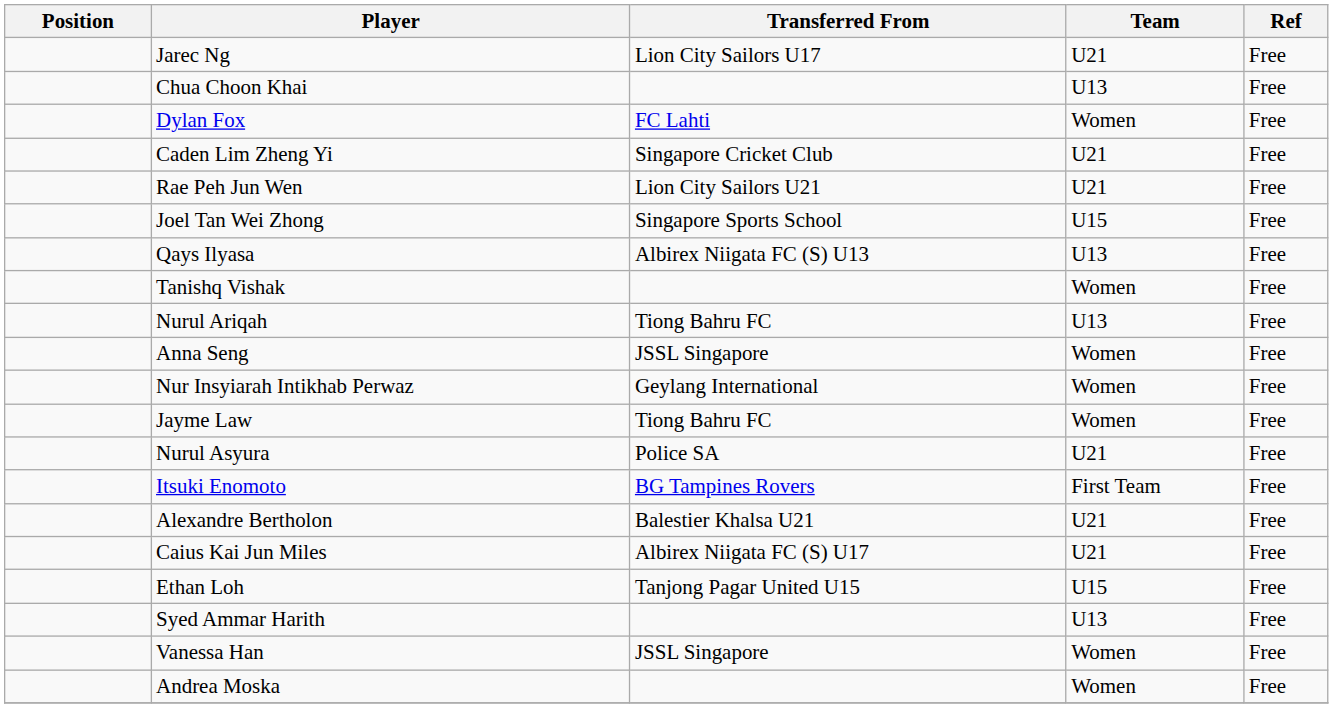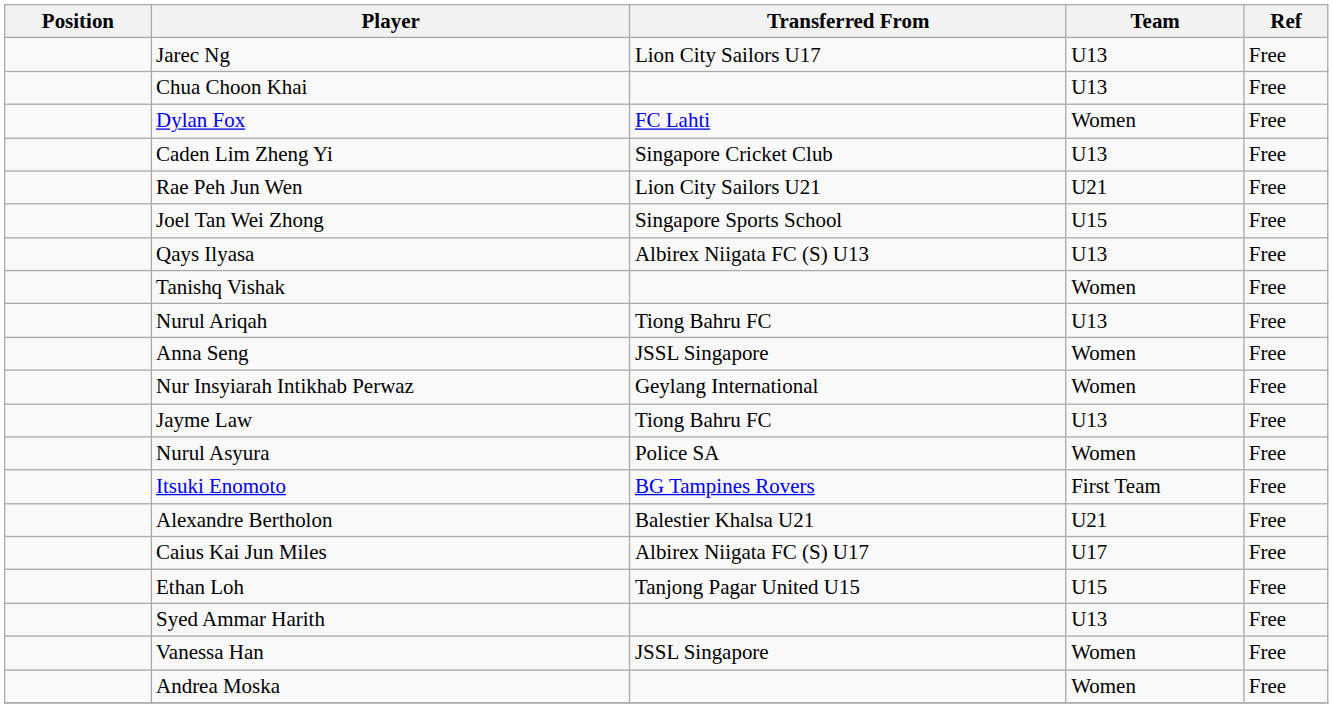 <table class="wikitable sortable" style="width:80%; text-align:center; font-size:100%; text-align:left;">
 <tr>
 <th><strong>Position</strong></th>
 <th><strong>Player</strong></th>
 <th><strong>Transferred From</strong></th>
 <th><strong>Team</strong></th>
 <th><strong>Ref</strong></th>
 </tr>
 <tr>
 <td></td>
 <td> Jarec Ng</td>
 <td> Lion City Sailors U17</td>
-<td>U21</td>
+<td>U13</td>
 <td>Free</td>
 </tr>
 <tr>
 <td></td>
 <td> Chua Choon Khai</td>
 <td></td>
 <td>U13</td>
 <td>Free</td>
 </tr>
 <tr>
 <td></td>
 <td> <a href='#'>Dylan Fox</a></td>
 <td> <a href='#'>FC Lahti</a></td>
 <td>Women</td>
 <td>Free </td>
 </tr>
 <tr>
 <td></td>
 <td> Caden Lim Zheng Yi</td>
 <td> Singapore Cricket Club</td>
-<td>U21</td>
+<td>U13</td>
 <td>Free</td>
 </tr>
 <tr>
 <td></td>
 <td> Rae Peh Jun Wen</td>
 <td> Lion City Sailors U21</td>
 <td>U21</td>
 <td>Free</td>
 </tr>
 <tr>
 <td></td>
 <td> Joel Tan Wei Zhong</td>
 <td> Singapore Sports School</td>
 <td>U15</td>
 <td>Free</td>
 </tr>
 <tr>
 <td></td>
 <td> Qays Ilyasa</td>
 <td> Albirex Niigata FC (S) U13</td>
 <td>U13</td>
 <td>Free</td>
 </tr>
 <tr>
 <td></td>
 <td> Tanishq Vishak</td>
 <td></td>
 <td>Women</td>
 <td>Free</td>
 </tr>
 <tr>
 <td></td>
 <td> Nurul Ariqah</td>
 <td> Tiong Bahru FC</td>
 <td>U13</td>
 <td>Free</td>
 </tr>
 <tr>
 <td></td>
 <td> Anna Seng</td>
 <td> JSSL Singapore</td>
 <td>Women</td>
 <td>Free</td>
 </tr>
 <tr>
 <td></td>
 <td> Nur Insyiarah Intikhab Perwaz</td>
 <td> Geylang International</td>
 <td>Women</td>
 <td>Free</td>
 </tr>
 <tr>
 <td></td>
 <td> Jayme Law</td>
 <td> Tiong Bahru FC</td>
-<td>Women</td>
+<td>U13</td>
 <td>Free</td>
 </tr>
 <tr>
 <td></td>
 <td> Nurul Asyura</td>
 <td> Police SA</td>
-<td>U21</td>
+<td>Women</td>
 <td>Free</td>
 </tr>
 <tr>
 <td></td>
 <td> <a href='#'>Itsuki Enomoto</a></td>
 <td> <a href='#'>BG Tampines Rovers</a></td>
 <td>First Team</td>
 <td>Free </td>
 </tr>
 <tr>
 <td></td>
 <td> Alexandre Bertholon</td>
 <td> Balestier Khalsa U21</td>
 <td>U21</td>
 <td>Free</td>
 </tr>
 <tr>
 <td></td>
 <td> Caius Kai Jun Miles</td>
 <td> Albirex Niigata FC (S) U17</td>
-<td>U21</td>
+<td>U17</td>
 <td>Free</td>
 </tr>
 <tr>
 <td></td>
 <td> Ethan Loh</td>
 <td> Tanjong Pagar United U15</td>
 <td>U15</td>
 <td>Free</td>
 </tr>
 <tr>
 <td></td>
 <td> Syed Ammar Harith</td>
 <td></td>
 <td>U13</td>
 <td>Free</td>
 </tr>
 <tr>
 <td></td>
 <td> Vanessa Han</td>
 <td> JSSL Singapore</td>
 <td>Women</td>
 <td>Free</td>
 </tr>
 <tr>
 <td></td>
 <td> Andrea Moska</td>
 <td></td>
 <td>Women</td>
 <td>Free</td>
 </tr>
 <tr>
 </tr>
 </table>
